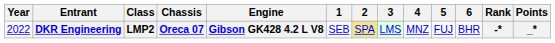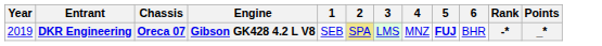 <table class="wikitable" style="text-align:center; font-size:90%">
 <tr>
 <th>Year</th>
 <th>Entrant</th>
-<th>Class</th>
 <th>Chassis</th>
 <th>Engine</th>
 <th>1</th>
 <th>2</th>
 <th>3</th>
 <th>4</th>
 <th>5</th>
 <th>6</th>
 <th>Rank</th>
 <th>Points</th>
 </tr>
 <tr>
-<td><a href='#'>2022</a></td>
+<td><a href='#'>2019</a></td>
 <th><a href='#'>DKR Engineering</a></th>
-<th>LMP2</th>
 <th><a href='#'>Oreca 07</a></th>
 <th><a href='#'>Gibson</a> GK428 4.2 L V8</th>
 <td><a href='#'>SEB</a></td>
 <td style="background: khaki;"><a href='#'>SPA</a></td>
 <td style="background:#DFFFDF;"><a href='#'>LMS</a><br></td>
 <td><a href='#'>MNZ</a></td>
-<td><a href='#'>FUJ</a></td>
+<td><strong><a href='#'>FUJ</a></strong></td>
 <td><a href='#'>BHR</a></td>
 <th>-*</th>
 <th>_*</th>
 </tr>
 </table>
